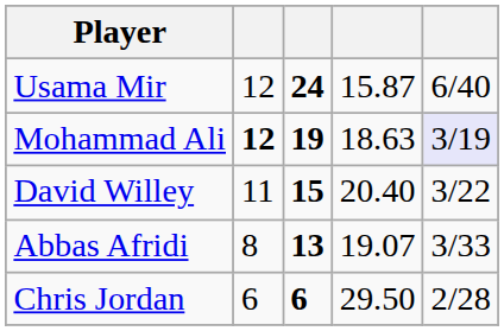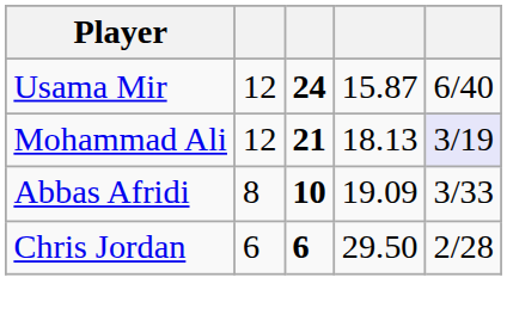 <table class="wikitable sortable">
 <tr>
 <th class=unsortable>Player</th>
 <th></th>
 <th class=unsortable></th>
 <th></th>
 <th></th>
 </tr>
 <tr>
 <td><a href='#'>Usama Mir</a></td>
 <td>12</td>
 <td><strong>24</strong></td>
 <td>15.87</td>
 <td>6/40</td>
 </tr>
 <tr>
 <td><a href='#'>Mohammad Ali</a></td>
-<td><strong>12</strong></td>
-<td><strong>19</strong></td>
-<td>18.63</td>
+<td>12</td>
+<td><strong>21</strong></td>
+<td>18.13</td>
 <td style="background: lavender;">3/19</td>
-</tr>
-<tr>
-<td><a href='#'>David Willey</a></td>
-<td>11</td>
-<td><strong>15</strong></td>
-<td>20.40</td>
-<td>3/22</td>
 </tr>
 <tr>
 <td><a href='#'>Abbas Afridi</a></td>
 <td>8</td>
-<td><strong>13</strong></td>
-<td>19.07</td>
+<td><strong>10</strong></td>
+<td>19.09</td>
 <td>3/33</td>
 </tr>
 <tr>
 <td><a href='#'>Chris Jordan</a></td>
 <td>6</td>
 <td><strong>6</strong></td>
 <td>29.50</td>
 <td>2/28</td>
 </tr>
 </table>
